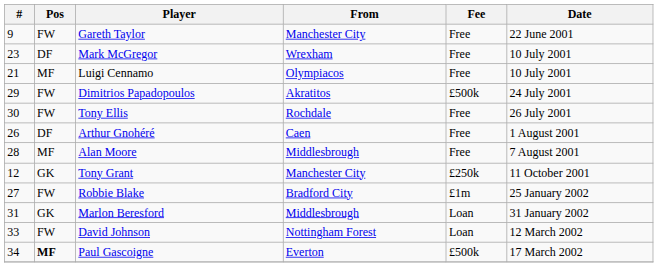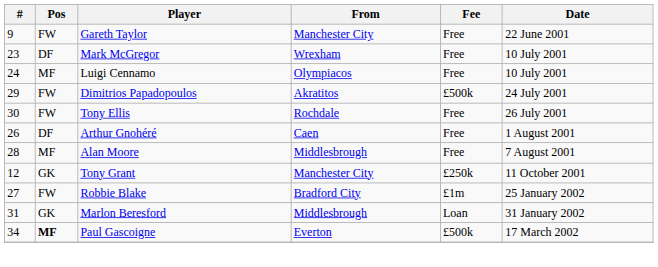 <table width=65% class="wikitable" style="text-align:center; font-size:95%; text-align:left">
 <tr>
 <th>#</th>
 <th>Pos</th>
 <th>Player</th>
 <th>From</th>
 <th>Fee</th>
 <th>Date</th>
 </tr>
 <tr --->
 <td>9</td>
 <td>FW</td>
 <td> <a href='#'>Gareth Taylor</a></td>
 <td><a href='#'>Manchester City</a></td>
 <td>Free</td>
 <td>22 June 2001</td>
 </tr>
 <tr --->
 <td>23</td>
 <td>DF</td>
 <td> <a href='#'>Mark McGregor</a></td>
 <td><a href='#'>Wrexham</a></td>
 <td>Free</td>
 <td>10 July 2001</td>
 </tr>
 <tr --->
-<td>21</td>
+<td>24</td>
 <td>MF</td>
 <td> Luigi Cennamo</td>
 <td><a href='#'>Olympiacos</a></td>
 <td>Free</td>
 <td>10 July 2001</td>
 </tr>
 <tr --->
 <td>29</td>
 <td>FW</td>
 <td> <a href='#'>Dimitrios Papadopoulos</a></td>
 <td><a href='#'>Akratitos</a></td>
 <td>£500k</td>
 <td>24 July 2001</td>
 </tr>
 <tr --->
 <td>30</td>
 <td>FW</td>
 <td> <a href='#'>Tony Ellis</a></td>
 <td><a href='#'>Rochdale</a></td>
 <td>Free</td>
 <td>26 July 2001</td>
 </tr>
 <tr --->
 <td>26</td>
 <td>DF</td>
 <td> <a href='#'>Arthur Gnohéré</a></td>
 <td><a href='#'>Caen</a></td>
 <td>Free</td>
 <td>1 August 2001</td>
 </tr>
 <tr --->
 <td>28</td>
 <td>MF</td>
 <td> <a href='#'>Alan Moore</a></td>
 <td><a href='#'>Middlesbrough</a></td>
 <td>Free</td>
 <td>7 August 2001</td>
 </tr>
 <tr --->
 <td>12</td>
 <td>GK</td>
 <td> <a href='#'>Tony Grant</a></td>
 <td><a href='#'>Manchester City</a></td>
 <td>£250k</td>
 <td>11 October 2001</td>
 </tr>
 <tr --->
 <td>27</td>
 <td>FW</td>
 <td> <a href='#'>Robbie Blake</a></td>
 <td><a href='#'>Bradford City</a></td>
 <td>£1m</td>
 <td>25 January 2002</td>
 </tr>
 <tr --->
 <td>31</td>
 <td>GK</td>
 <td> <a href='#'>Marlon Beresford</a></td>
 <td><a href='#'>Middlesbrough</a></td>
 <td>Loan</td>
 <td>31 January 2002</td>
 </tr>
 <tr --->
-<td>33</td>
-<td>FW</td>
-<td> <a href='#'>David Johnson</a></td>
-<td><a href='#'>Nottingham Forest</a></td>
-<td>Loan</td>
-<td>12 March 2002</td>
-</tr>
-<tr --->
 <td>34</td>
 <td><strong>MF</strong></td>
 <td> <a href='#'>Paul Gascoigne</a></td>
 <td><a href='#'>Everton</a></td>
 <td>£500k</td>
 <td>17 March 2002</td>
 </tr>
 <tr --->
 </tr>
 </table>
